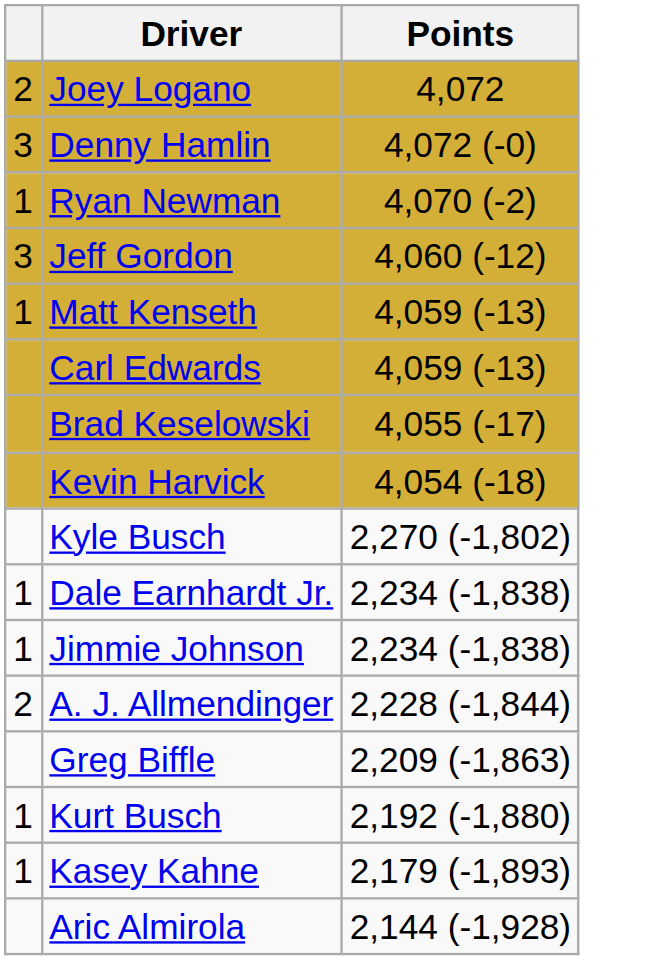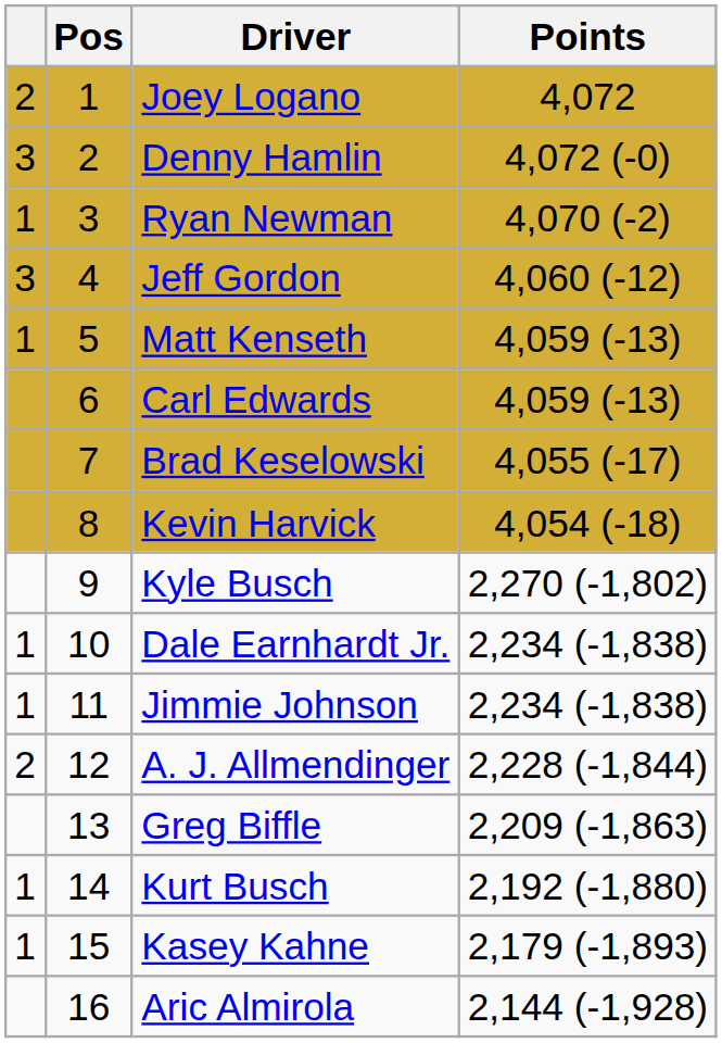 <table class="wikitable" style="font-size: 95%;">
 <tr>
 <th></th>
+<th>Pos</th>
 <th>Driver</th>
 <th>Points</th>
 </tr>
 <tr style="background:#D4AF37;">
 <td align="left"> 2</td>
+<td style="text-align:center;">1</td>
 <td><a href='#'>Joey Logano</a></td>
 <td style="text-align:center;">4,072</td>
 </tr>
 <tr style="background:#D4AF37;">
 <td align="left"> 3</td>
+<td style="text-align:center;">2</td>
 <td><a href='#'>Denny Hamlin</a></td>
 <td style="text-align:center;">4,072 (-0)</td>
 </tr>
 <tr style="background:#D4AF37;">
 <td align="left"> 1</td>
+<td style="text-align:center;">3</td>
 <td><a href='#'>Ryan Newman</a></td>
 <td style="text-align:center;">4,070 (-2)</td>
 </tr>
 <tr style="background:#D4AF37;">
 <td align="left"> 3</td>
+<td style="text-align:center;">4</td>
 <td><a href='#'>Jeff Gordon</a></td>
 <td style="text-align:center;">4,060 (-12)</td>
 </tr>
 <tr style="background:#D4AF37;">
 <td align="left"> 1</td>
+<td style="text-align:center;">5</td>
 <td><a href='#'>Matt Kenseth</a></td>
 <td style="text-align:center;">4,059 (-13)</td>
 </tr>
 <tr style="background:#D4AF37;">
 <td align="left"></td>
+<td style="text-align:center;">6</td>
 <td><a href='#'>Carl Edwards</a></td>
 <td style="text-align:center;">4,059 (-13)</td>
 </tr>
 <tr style="background:#D4AF37;">
 <td align="left"></td>
+<td style="text-align:center;">7</td>
 <td><a href='#'>Brad Keselowski</a></td>
 <td style="text-align:center;">4,055 (-17)</td>
 </tr>
 <tr style="background:#D4AF37;">
 <td align="left"></td>
+<td style="text-align:center;">8</td>
 <td><a href='#'>Kevin Harvick</a></td>
 <td style="text-align:center;">4,054 (-18)</td>
 </tr>
 <tr>
 <td align="left"></td>
+<td style="text-align:center;">9</td>
 <td><a href='#'>Kyle Busch</a></td>
 <td style="text-align:center;">2,270 (-1,802)</td>
 </tr>
 <tr>
 <td align="left"> 1</td>
+<td style="text-align:center;">10</td>
 <td><a href='#'>Dale Earnhardt Jr.</a></td>
 <td style="text-align:center;">2,234 (-1,838)</td>
 </tr>
 <tr>
 <td align="left"> 1</td>
+<td style="text-align:center;">11</td>
 <td><a href='#'>Jimmie Johnson</a></td>
 <td style="text-align:center;">2,234 (-1,838)</td>
 </tr>
 <tr>
 <td align="left"> 2</td>
+<td style="text-align:center;">12</td>
 <td><a href='#'>A. J. Allmendinger</a></td>
 <td style="text-align:center;">2,228 (-1,844)</td>
 </tr>
 <tr>
 <td align="left"></td>
+<td style="text-align:center;">13</td>
 <td><a href='#'>Greg Biffle</a></td>
 <td style="text-align:center;">2,209 (-1,863)</td>
 </tr>
 <tr>
 <td align="left"> 1</td>
+<td style="text-align:center;">14</td>
 <td><a href='#'>Kurt Busch</a></td>
 <td style="text-align:center;">2,192 (-1,880)</td>
 </tr>
 <tr>
 <td align="left"> 1</td>
+<td style="text-align:center;">15</td>
 <td><a href='#'>Kasey Kahne</a></td>
 <td style="text-align:center;">2,179 (-1,893)</td>
 </tr>
 <tr>
 <td align="left"></td>
+<td style="text-align:center;">16</td>
 <td><a href='#'>Aric Almirola</a></td>
 <td style="text-align:center;">2,144 (-1,928)</td>
 </tr>
 </table>
